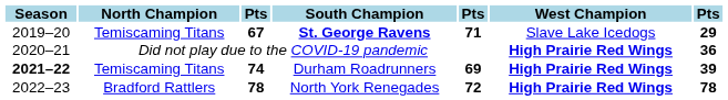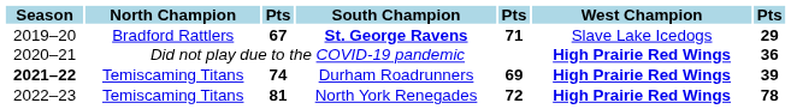 <table cellpadding="0" width="700px" style="font-size: 90%;">
 <tr bgcolor="#ADD8E6" align="center">
 <th style= width="60"><strong>Season</strong></th>
 <th style= width="183"><strong>North Champion</strong></th>
 <th style= width="30"><strong>Pts</strong></th>
 <th style= width="183"><strong>South Champion</strong></th>
 <th style= width="30"><strong>Pts</strong></th>
 <th style= width="183"><strong>West Champion</strong></th>
 <th style= width="30"><strong>Pts</strong></th>
 </tr>
 <tr align="center">
 <td>2019–20</td>
-<td><a href='#'>Temiscaming Titans</a></td>
+<td><a href='#'>Bradford Rattlers</a></td>
 <td><strong>67</strong></td>
 <td><strong><a href='#'>St. George Ravens</a></strong></td>
 <td><strong>71</strong></td>
 <td><a href='#'>Slave Lake Icedogs</a></td>
 <td><strong>29</strong></td>
 </tr>
 <tr align="center">
 <td>2020–21</td>
 <td colspan=4><em>Did not play due to the <a href='#'>COVID-19 pandemic</a></em></td>
 <td><strong><a href='#'>High Prairie Red Wings</a></strong></td>
 <td><strong>36</strong></td>
 </tr>
 <tr align="center">
 <td><strong>2021–22</strong></td>
 <td><a href='#'>Temiscaming Titans</a></td>
 <td><strong>74</strong></td>
 <td><a href='#'>Durham Roadrunners</a></td>
 <td><strong>69</strong></td>
 <td><strong><a href='#'>High Prairie Red Wings</a></strong></td>
 <td><strong>39</strong></td>
 </tr>
 <tr align="center">
 <td>2022–23</td>
-<td><a href='#'>Bradford Rattlers</a></td>
-<td><strong>78</strong></td>
+<td><a href='#'>Temiscaming Titans</a></td>
+<td><strong>81</strong></td>
 <td><a href='#'>North York Renegades</a></td>
 <td><strong>72</strong></td>
 <td><strong><a href='#'>High Prairie Red Wings</a></strong></td>
 <td><strong>78</strong></td>
 </tr>
 </table>
